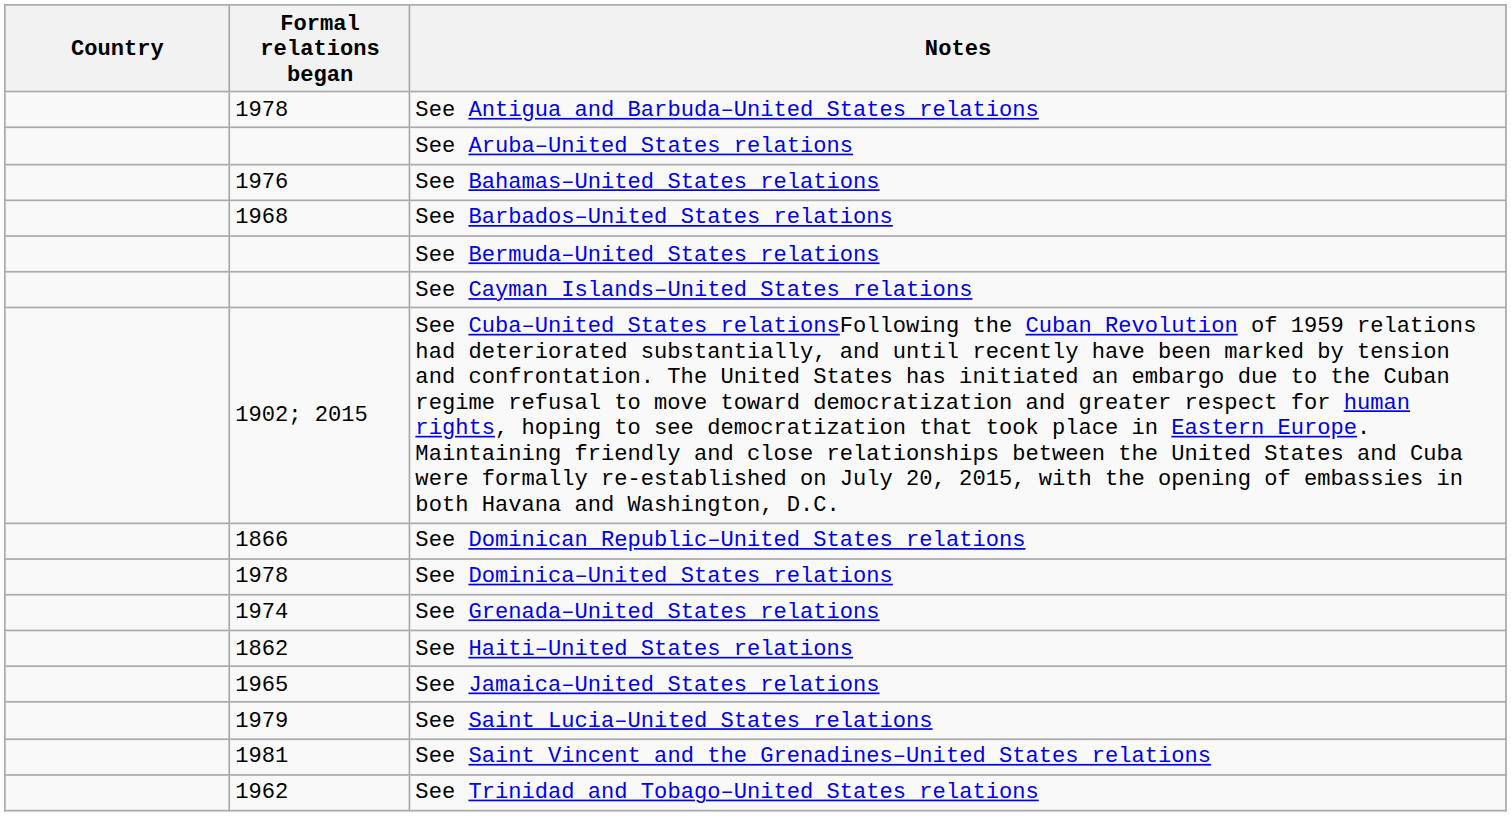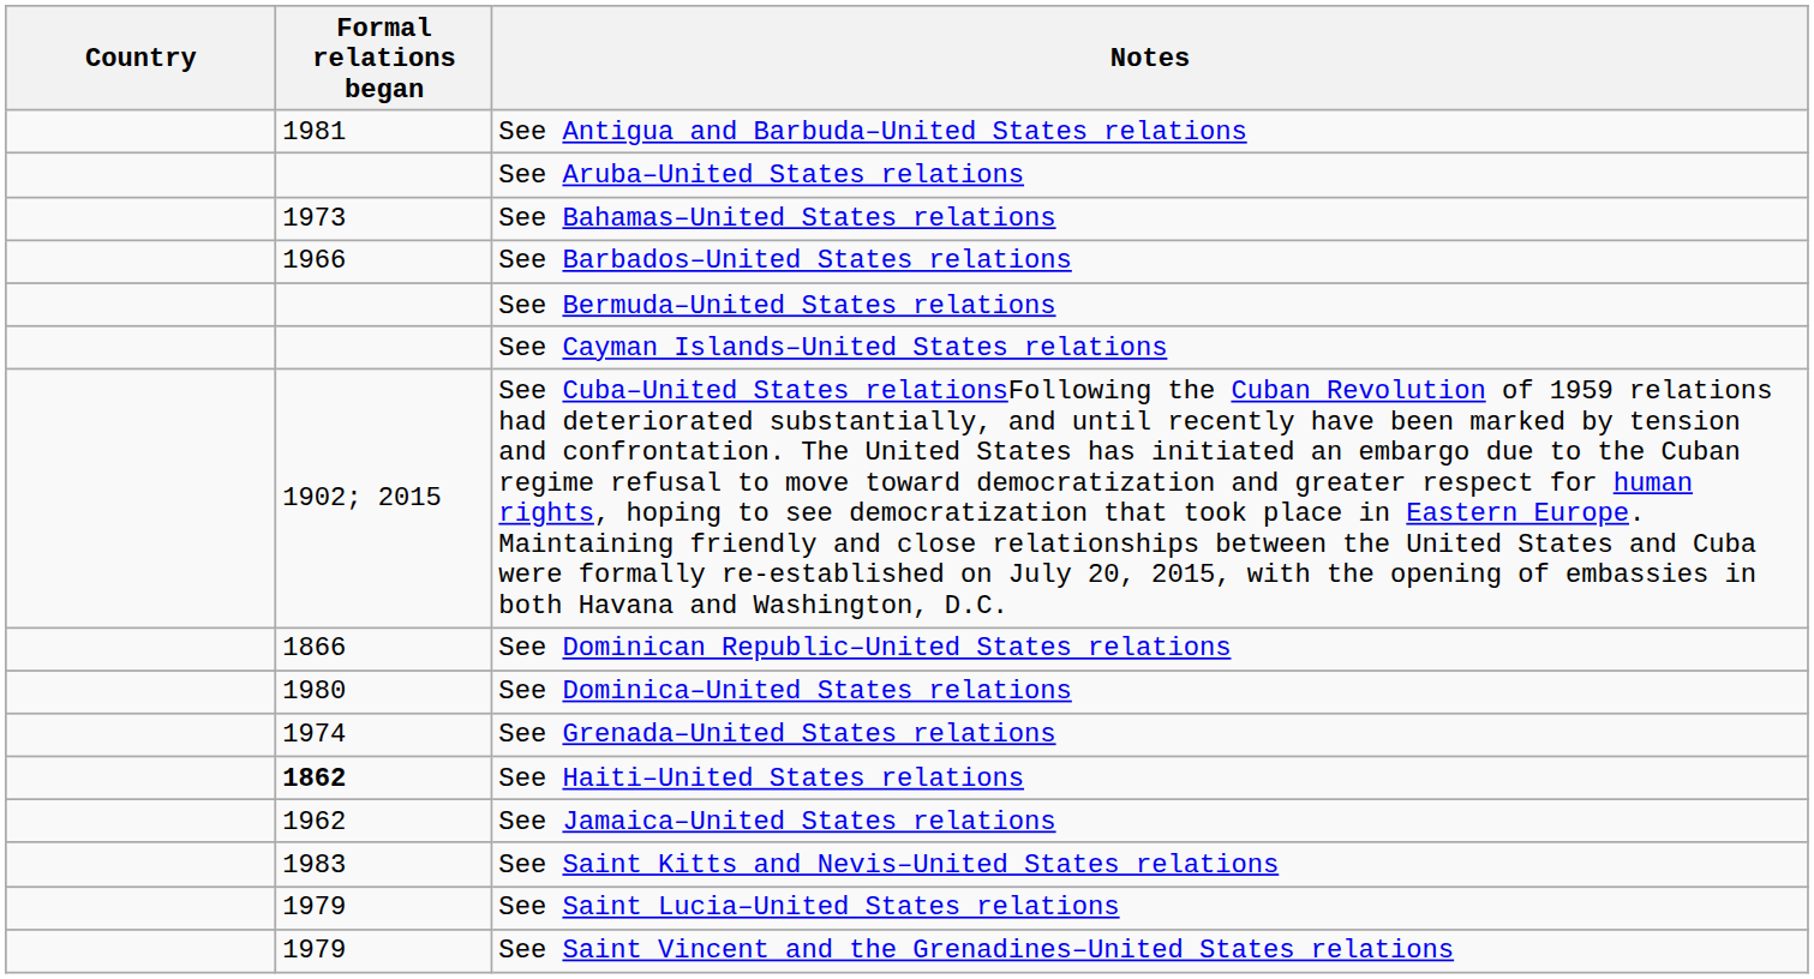 <table class="wikitable sortable" border="1" style="width:100%; margin:auto;">
 <tr>
 <th width="15%">Country</th>
 <th width="12%">Formal relations began</th>
 <th>Notes</th>
 </tr>
 <tr -valign="top">
 <td></td>
-<td>1978</td>
+<td>1981</td>
 <td>See <a href='#'>Antigua and Barbuda–United States relations</a></td>
 </tr>
 <tr -valign="top">
 <td></td>
 <td></td>
 <td>See <a href='#'>Aruba–United States relations</a></td>
 </tr>
 <tr -valign="top">
 <td></td>
-<td>1976</td>
+<td>1973</td>
 <td>See <a href='#'>Bahamas–United States relations</a></td>
 </tr>
 <tr -valign="top">
 <td></td>
-<td>1968</td>
+<td>1966</td>
 <td>See <a href='#'>Barbados–United States relations</a><br></td>
 </tr>
 <tr -valign="top">
 <td><em></em></td>
 <td></td>
 <td>See <a href='#'>Bermuda–United States relations</a></td>
 </tr>
 <tr -valign="top">
 <td><em></em></td>
 <td></td>
 <td>See <a href='#'>Cayman Islands–United States relations</a></td>
 </tr>
 <tr -valign="top">
 <td></td>
 <td>1902; 2015</td>
 <td>See <a href='#'>Cuba–United States relations</a>Following the <a href='#'>Cuban Revolution</a> of 1959 relations had deteriorated substantially, and until recently have been marked by tension and confrontation. The United States has initiated an embargo due to the Cuban regime refusal to move toward democratization and greater respect for <a href='#'>human rights</a>, hoping to see democratization that took place in <a href='#'>Eastern Europe</a>. Maintaining friendly and close relationships between the United States and Cuba were formally re-established on July 20, 2015, with the opening of embassies in both Havana and Washington, D.C.</td>
 </tr>
 <tr -valign="top">
 <td></td>
 <td>1866</td>
 <td>See <a href='#'>Dominican Republic–United States relations</a></td>
 </tr>
 <tr -valign="top">
 <td></td>
-<td>1978</td>
+<td>1980</td>
 <td>See <a href='#'>Dominica–United States relations</a></td>
 </tr>
 <tr -valign="top">
 <td></td>
 <td>1974</td>
 <td>See <a href='#'>Grenada–United States relations</a></td>
 </tr>
 <tr -valign="top">
 <td></td>
-<td>1862</td>
+<td><strong>1862</strong></td>
 <td>See <a href='#'>Haiti–United States relations</a></td>
 </tr>
 <tr -valign="top">
 <td></td>
-<td>1965</td>
+<td>1962</td>
 <td>See <a href='#'>Jamaica–United States relations</a></td>
+</tr>
+<tr -valign="top">
+<td></td>
+<td>1983</td>
+<td>See <a href='#'>Saint Kitts and Nevis–United States relations</a></td>
 </tr>
 <tr -valign="top">
 <td></td>
 <td>1979</td>
 <td>See <a href='#'>Saint Lucia–United States relations</a></td>
 </tr>
 <tr -valign="top">
 <td></td>
-<td>1981</td>
+<td>1979</td>
 <td>See <a href='#'>Saint Vincent and the Grenadines–United States relations</a></td>
 </tr>
-<tr -valign="top">
-<td></td>
-<td>1962</td>
-<td>See <a href='#'>Trinidad and Tobago–United States relations</a></td>
-</tr>
 </table>
